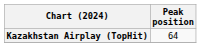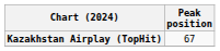 <table class="wikitable plainrowheaders" style="text-align:center">
 <tr>
 <th scope="col">Chart (2024)</th>
 <th scope="col">Peak<br>position</th>
 </tr>
 <tr>
 <th scope="row">Kazakhstan Airplay (TopHit)</th>
-<td>64</td>
+<td>67</td>
 </tr>
 <tr>
 </tr>
 </table>
